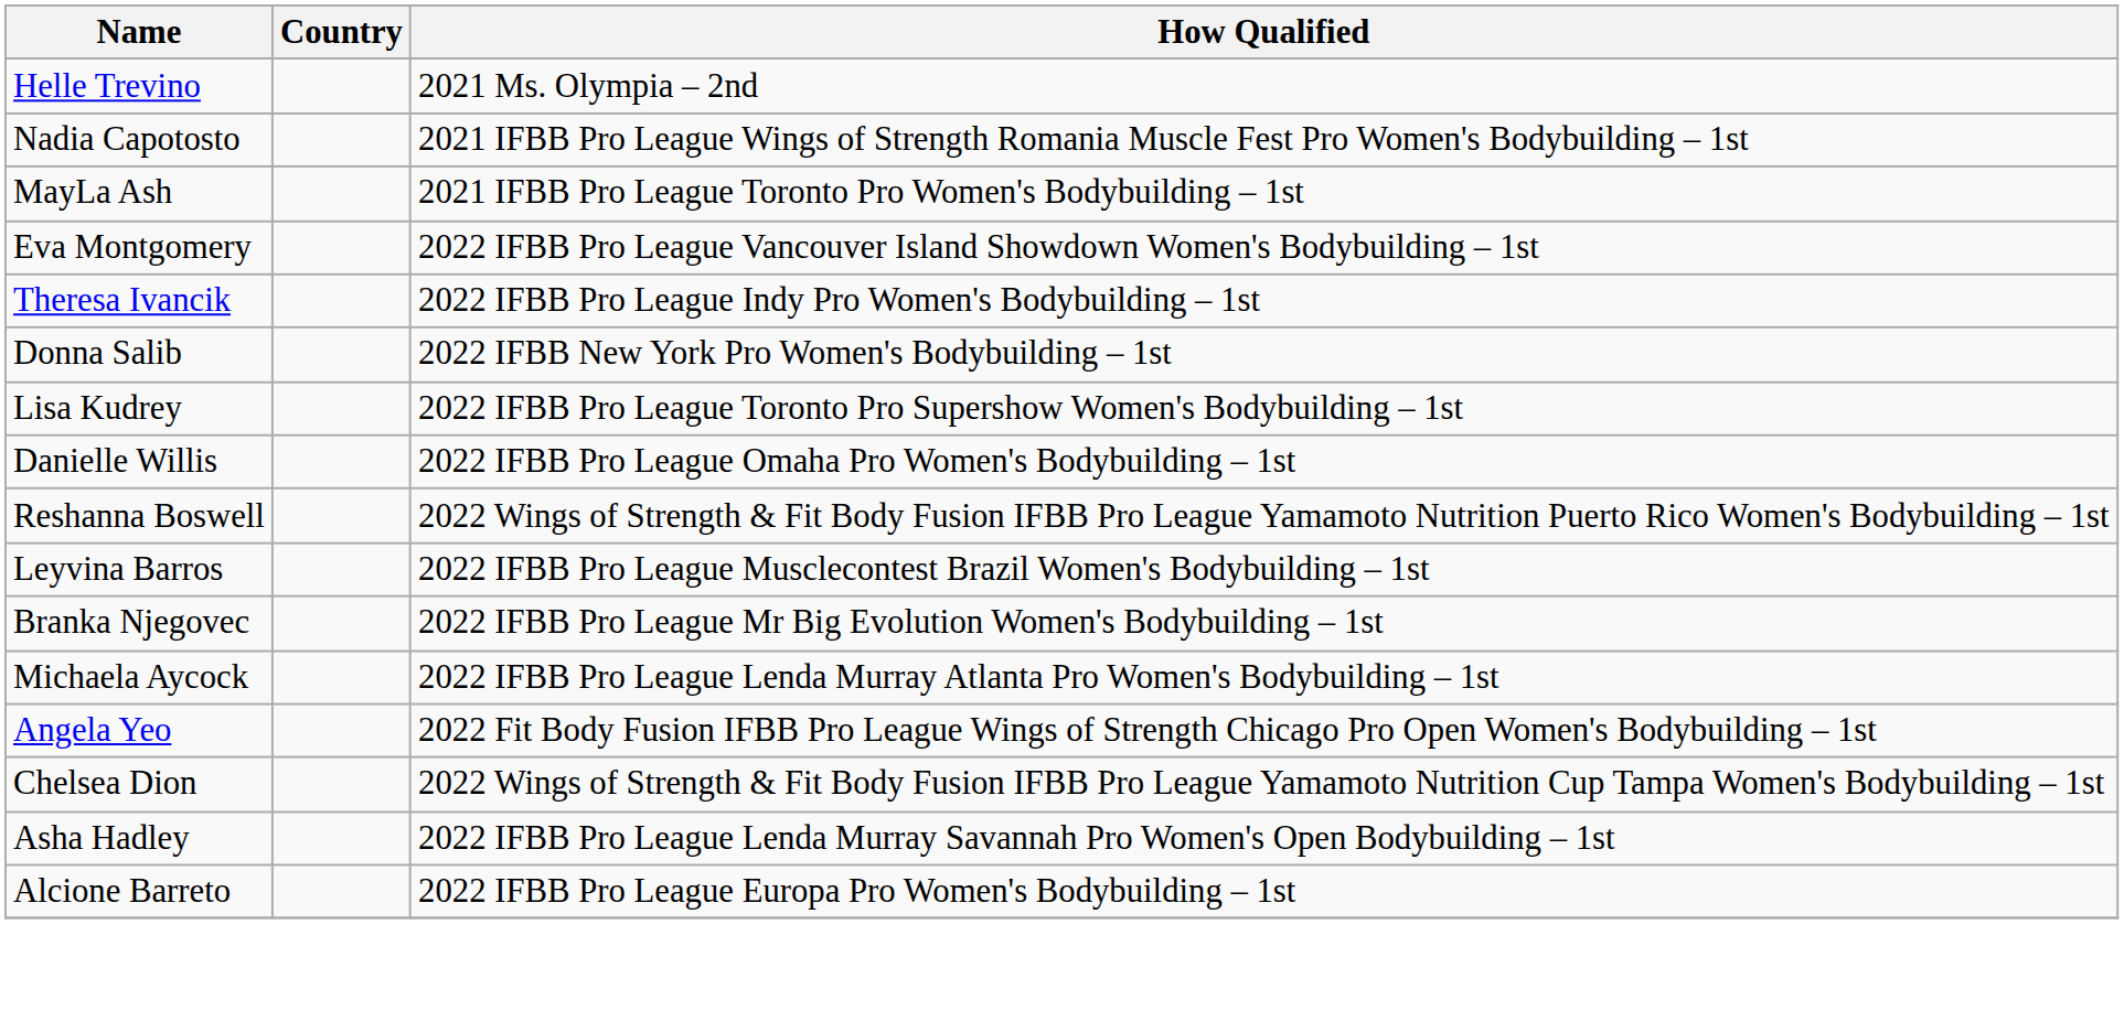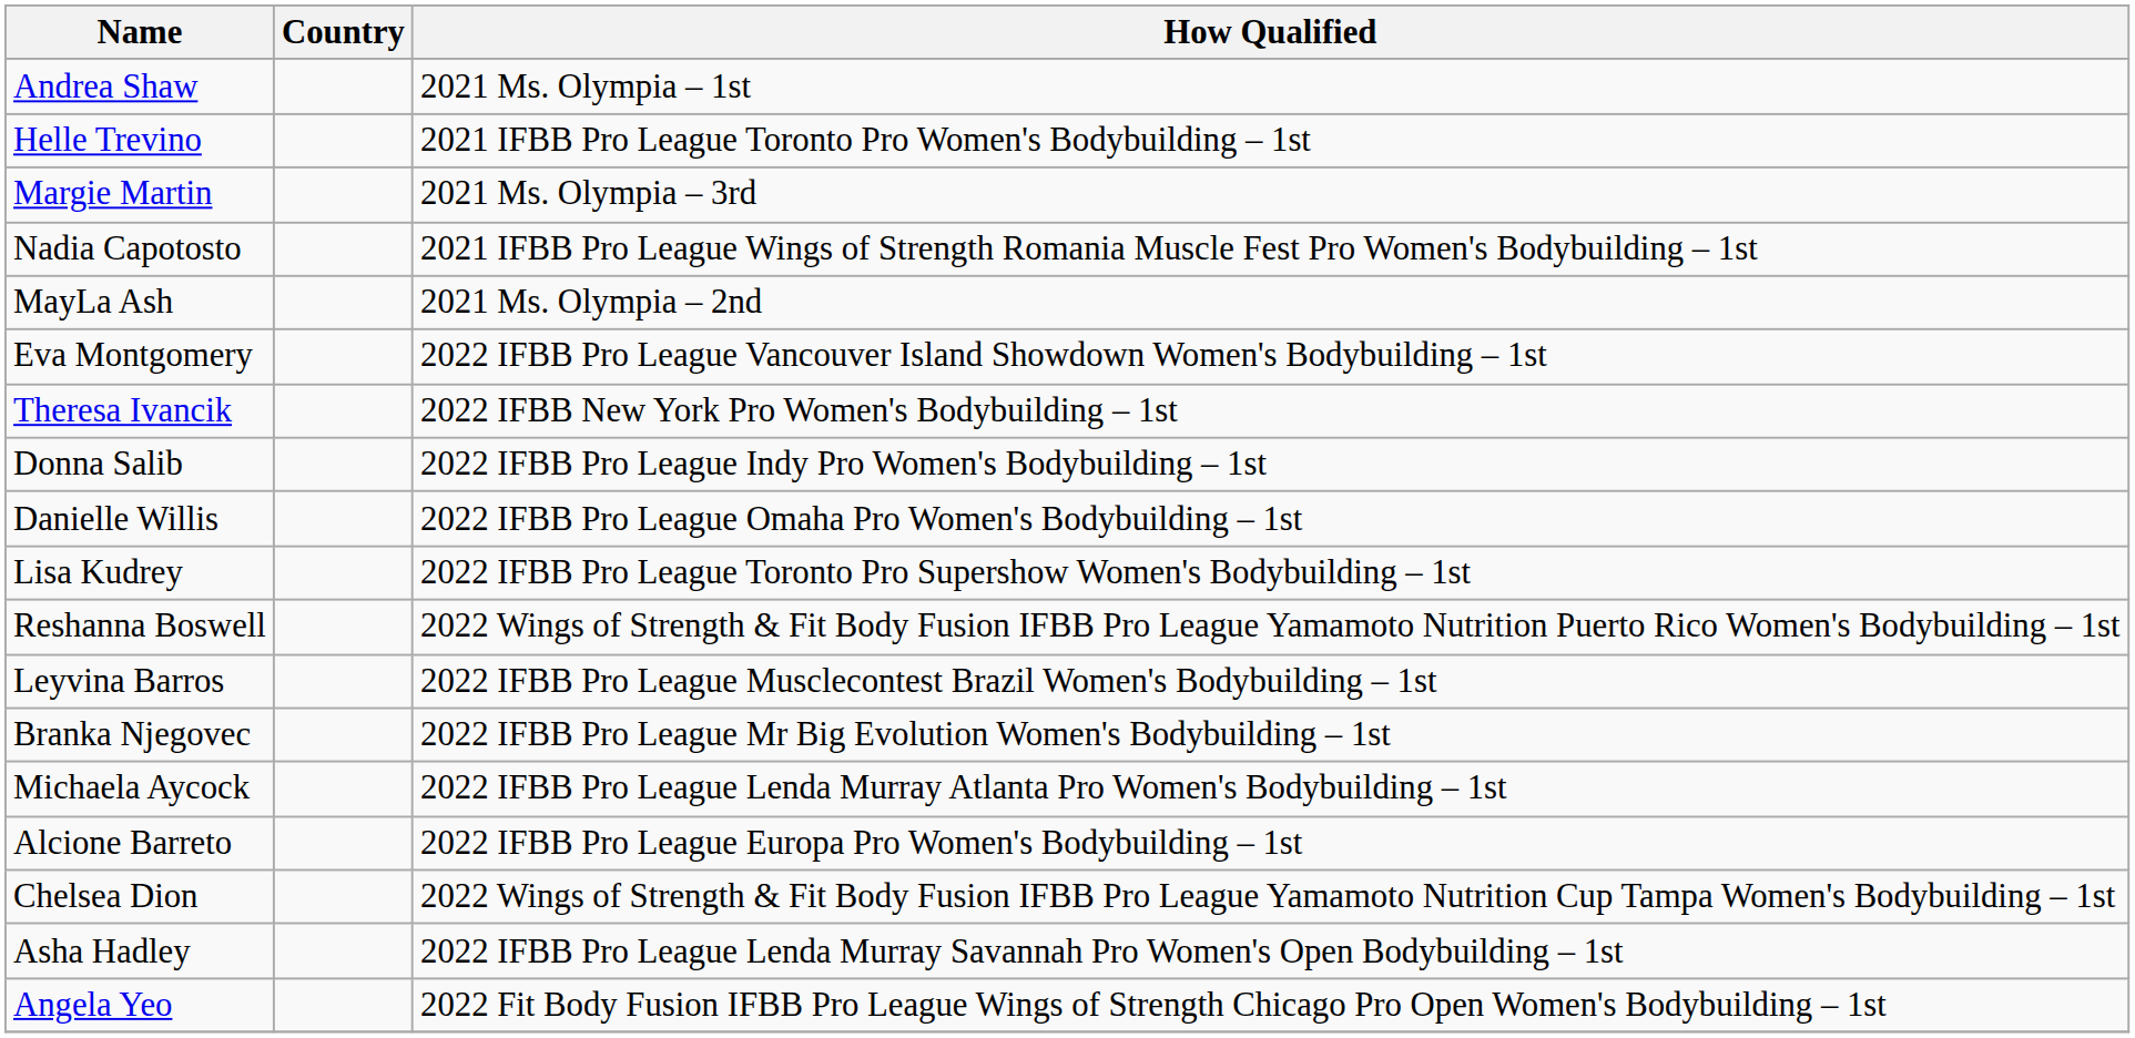 <table class="wikitable">
 <tr>
 <th>Name</th>
 <th>Country</th>
 <th>How Qualified</th>
 </tr>
 <tr>
+<td><a href='#'>Andrea Shaw</a></td>
+<td></td>
+<td>2021 Ms. Olympia – 1st</td>
+</tr>
+<tr>
 <td><a href='#'>Helle Trevino</a></td>
 <td></td>
-<td>2021 Ms. Olympia – 2nd</td>
+<td>2021 IFBB Pro League Toronto Pro Women's Bodybuilding – 1st</td>
+</tr>
+<tr>
+<td><a href='#'>Margie Martin</a></td>
+<td></td>
+<td>2021 Ms. Olympia – 3rd</td>
 </tr>
 <tr>
 <td>Nadia Capotosto</td>
 <td></td>
 <td>2021 IFBB Pro League Wings of Strength Romania Muscle Fest Pro Women's Bodybuilding – 1st</td>
 </tr>
 <tr>
 <td>MayLa Ash</td>
 <td></td>
-<td>2021 IFBB Pro League Toronto Pro Women's Bodybuilding – 1st</td>
+<td>2021 Ms. Olympia – 2nd</td>
 </tr>
 <tr>
 <td>Eva Montgomery</td>
 <td></td>
 <td>2022 IFBB Pro League Vancouver Island Showdown Women's Bodybuilding – 1st</td>
 </tr>
 <tr>
 <td><a href='#'>Theresa Ivancik</a></td>
 <td></td>
-<td>2022 IFBB Pro League Indy Pro Women's Bodybuilding – 1st</td>
+<td>2022 IFBB New York Pro Women's Bodybuilding – 1st</td>
 </tr>
 <tr>
 <td>Donna Salib</td>
 <td></td>
-<td>2022 IFBB New York Pro Women's Bodybuilding – 1st</td>
+<td>2022 IFBB Pro League Indy Pro Women's Bodybuilding – 1st</td>
+</tr>
+<tr>
+<td>Danielle Willis</td>
+<td></td>
+<td>2022 IFBB Pro League Omaha Pro Women's Bodybuilding – 1st</td>
 </tr>
 <tr>
 <td>Lisa Kudrey</td>
 <td></td>
 <td>2022 IFBB Pro League Toronto Pro Supershow Women's Bodybuilding – 1st</td>
-</tr>
-<tr>
-<td>Danielle Willis</td>
-<td></td>
-<td>2022 IFBB Pro League Omaha Pro Women's Bodybuilding – 1st</td>
 </tr>
 <tr>
 <td>Reshanna Boswell</td>
 <td></td>
 <td>2022 Wings of Strength & Fit Body Fusion IFBB Pro League Yamamoto Nutrition Puerto Rico Women's Bodybuilding – 1st</td>
 </tr>
 <tr>
 <td>Leyvina Barros</td>
 <td></td>
 <td>2022 IFBB Pro League Musclecontest Brazil Women's Bodybuilding – 1st</td>
 </tr>
 <tr>
 <td>Branka Njegovec</td>
 <td></td>
 <td>2022 IFBB Pro League Mr Big Evolution Women's Bodybuilding – 1st</td>
 </tr>
 <tr>
 <td>Michaela Aycock</td>
 <td></td>
 <td>2022 IFBB Pro League Lenda Murray Atlanta Pro Women's Bodybuilding – 1st</td>
 </tr>
 <tr>
-<td><a href='#'>Angela Yeo</a></td>
+<td>Alcione Barreto</td>
 <td></td>
-<td>2022 Fit Body Fusion IFBB Pro League Wings of Strength Chicago Pro Open Women's Bodybuilding – 1st</td>
+<td>2022 IFBB Pro League Europa Pro Women's Bodybuilding – 1st</td>
 </tr>
 <tr>
 <td>Chelsea Dion</td>
 <td></td>
 <td>2022 Wings of Strength & Fit Body Fusion IFBB Pro League Yamamoto Nutrition Cup Tampa Women's Bodybuilding – 1st</td>
 </tr>
 <tr>
 <td>Asha Hadley</td>
 <td></td>
 <td>2022 IFBB Pro League Lenda Murray Savannah Pro Women's Open Bodybuilding – 1st</td>
 </tr>
 <tr>
-<td>Alcione Barreto</td>
+<td><a href='#'>Angela Yeo</a></td>
 <td></td>
-<td>2022 IFBB Pro League Europa Pro Women's Bodybuilding – 1st</td>
+<td>2022 Fit Body Fusion IFBB Pro League Wings of Strength Chicago Pro Open Women's Bodybuilding – 1st</td>
 </tr>
 <tr>
 </tr>
 </table>
